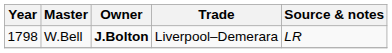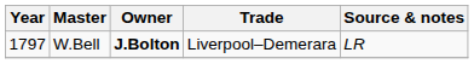 <table class=" wikitable">
 <tr>
 <th>Year</th>
 <th>Master</th>
 <th>Owner</th>
 <th>Trade</th>
 <th>Source & notes</th>
 </tr>
 <tr>
-<td>1798</td>
+<td>1797</td>
 <td>W.Bell</td>
 <td><strong>J.Bolton</strong></td>
 <td>Liverpool–Demerara</td>
 <td><em>LR</em></td>
 </tr>
 <tr>
 </tr>
 </table>
